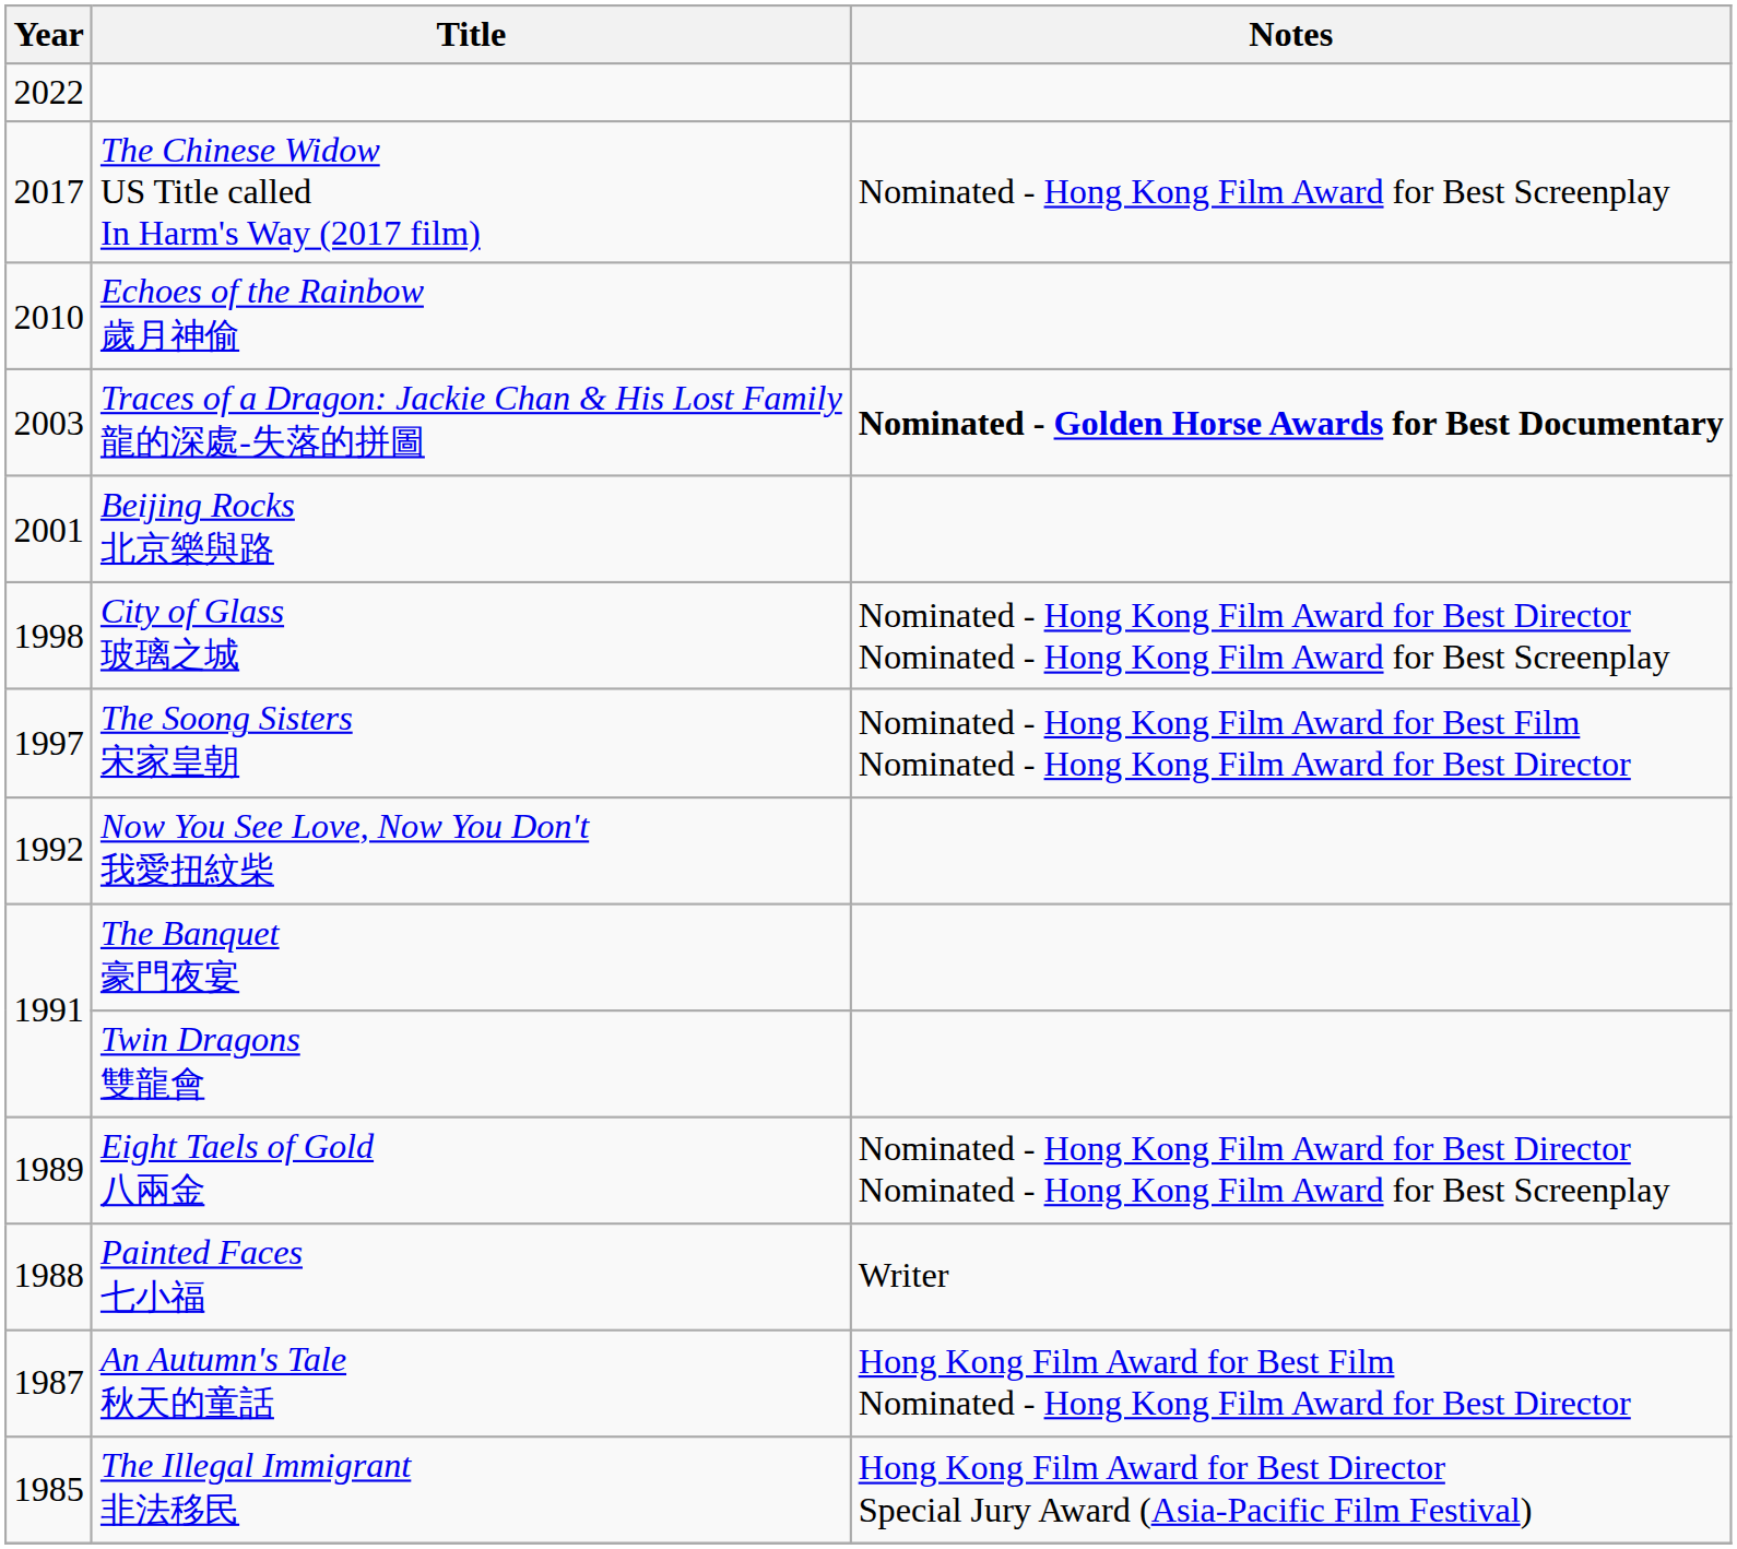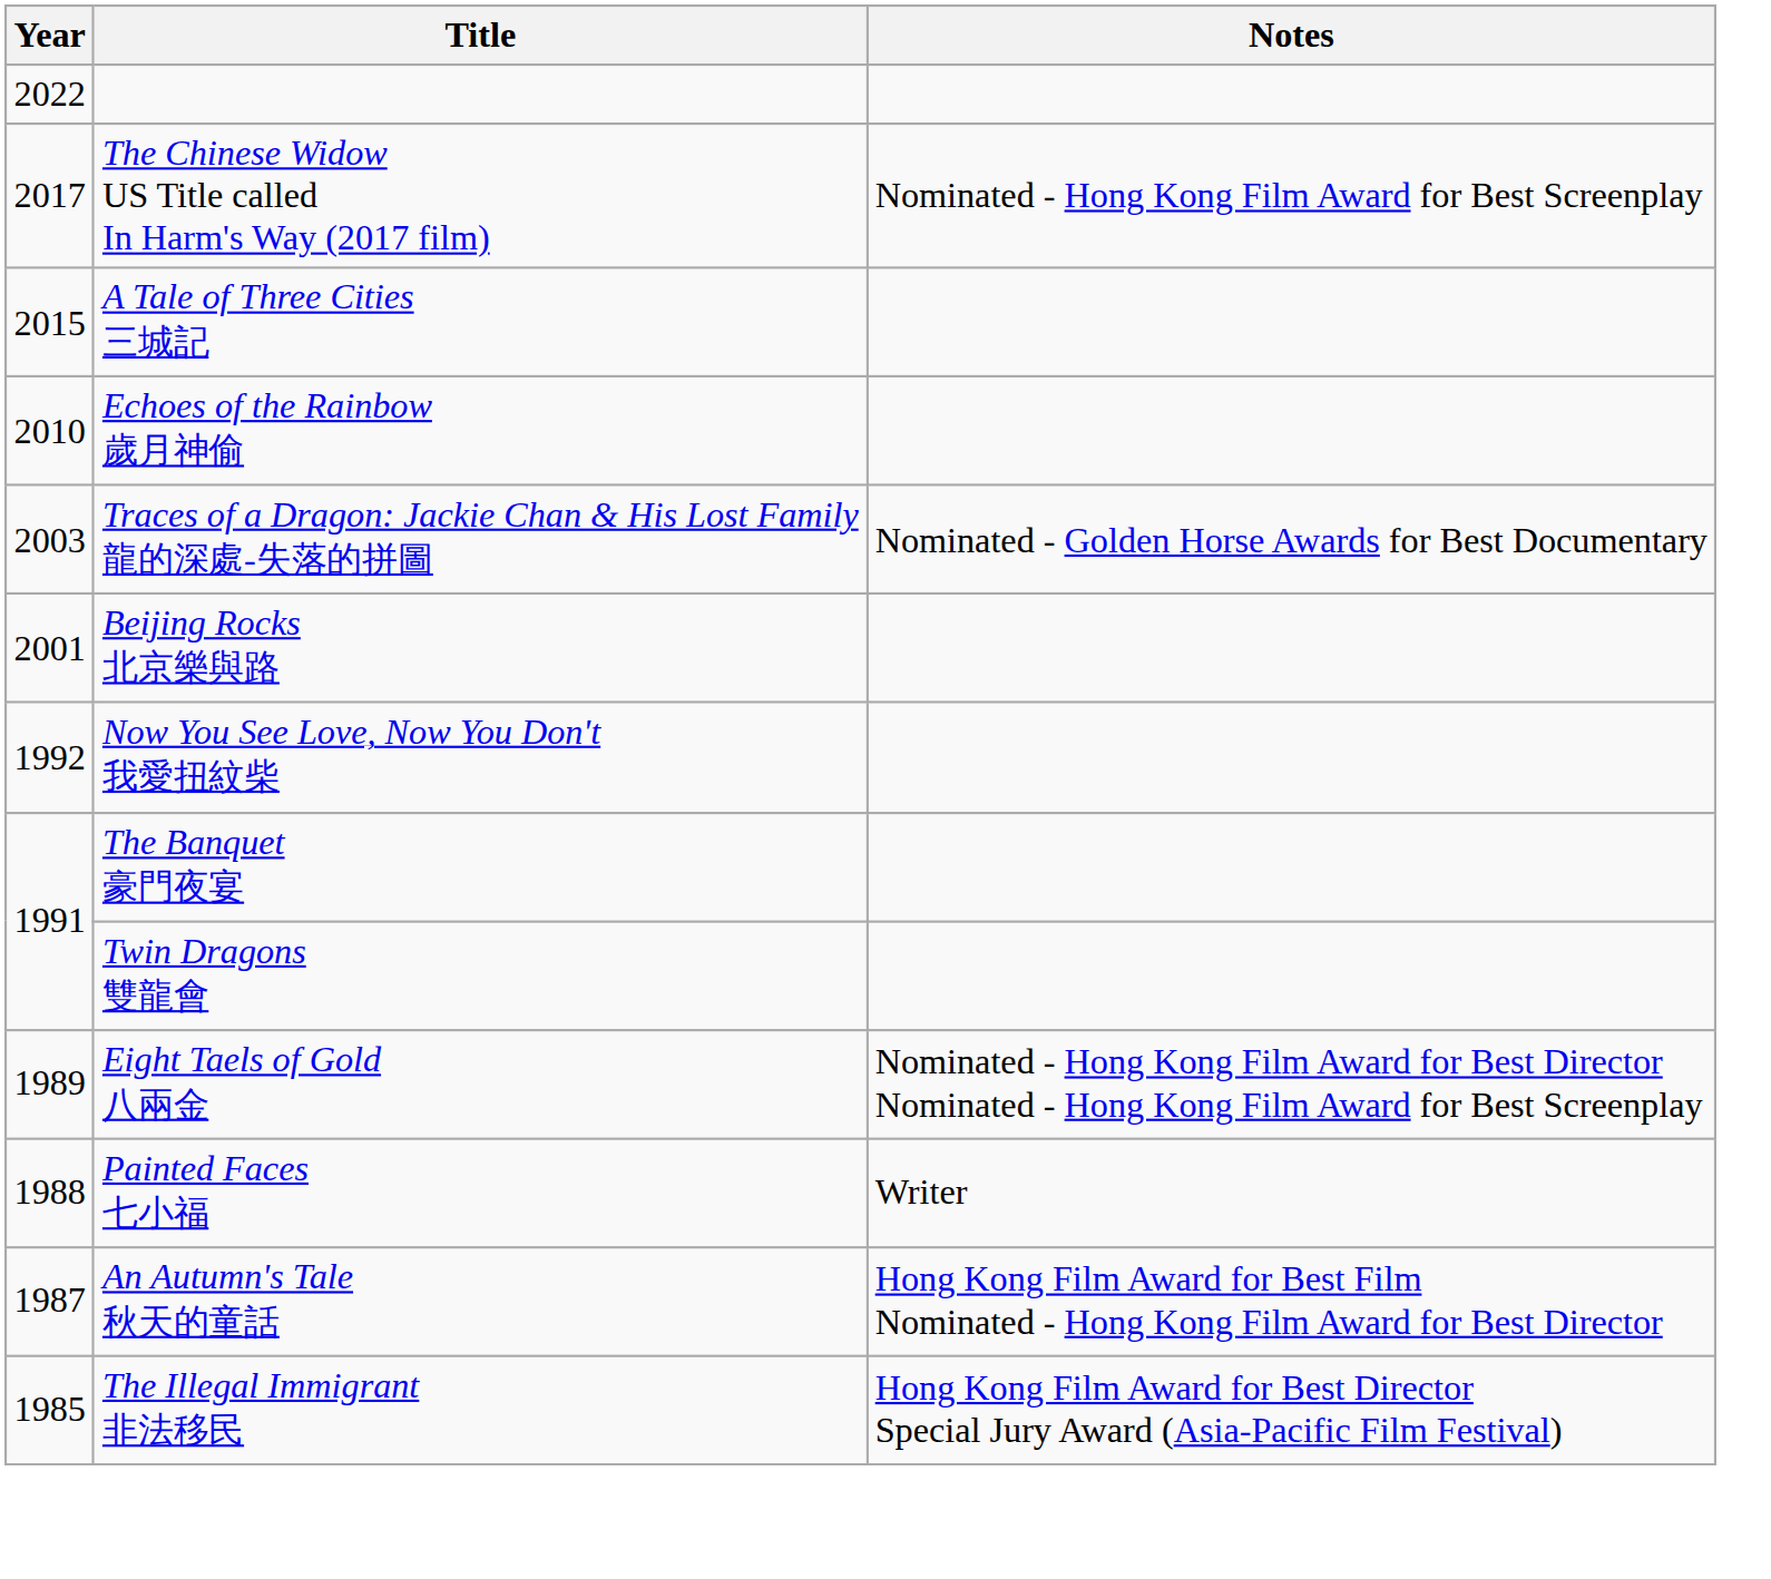 <table class="wikitable" style="font-size: 95%;">
 <tr>
 <th>Year</th>
 <th>Title</th>
 <th>Notes</th>
 </tr>
 <tr>
 <td>2022</td>
 <td></td>
 <td></td>
 </tr>
 <tr>
 <td>2017</td>
 <td><em><a href='#'>The Chinese Widow</a></em><br>US Title called <br><a href='#'>In Harm's Way (2017 film)</a></td>
 <td>Nominated - <a href='#'>Hong Kong Film Award</a> for Best Screenplay</td>
 </tr>
 <tr>
+<td>2015</td>
+<td><em><a href='#'>A Tale of Three Cities</a></em><br><a href='#'>三城記</a></td>
+<td></td>
+</tr>
+<tr>
 <td>2010</td>
 <td><em><a href='#'>Echoes of the Rainbow</a></em><br><a href='#'>歲月神偷</a></td>
 <td></td>
 </tr>
 <tr>
 <td>2003</td>
 <td><em><a href='#'>Traces of a Dragon: Jackie Chan & His Lost Family</a></em><br><a href='#'>龍的深處-失落的拼圖</a></td>
-<td><strong>Nominated - <a href='#'>Golden Horse Awards</a> for Best Documentary</strong></td>
+<td>Nominated - <a href='#'>Golden Horse Awards</a> for Best Documentary</td>
 </tr>
 <tr>
 <td>2001</td>
 <td><em><a href='#'>Beijing Rocks</a></em><br><a href='#'>北京樂與路</a></td>
 <td></td>
-</tr>
-<tr>
-<td>1998</td>
-<td><em><a href='#'>City of Glass</a></em><br><a href='#'>玻璃之城</a></td>
-<td>Nominated - <a href='#'>Hong Kong Film Award for Best Director</a><br>Nominated - <a href='#'>Hong Kong Film Award</a> for Best Screenplay</td>
-</tr>
-<tr>
-<td>1997</td>
-<td><em><a href='#'>The Soong Sisters</a></em><br><a href='#'>宋家皇朝</a></td>
-<td>Nominated - <a href='#'>Hong Kong Film Award for Best Film</a><br>Nominated - <a href='#'>Hong Kong Film Award for Best Director</a></td>
 </tr>
 <tr>
 <td>1992</td>
 <td><em><a href='#'>Now You See Love, Now You Don't</a></em><br><a href='#'>我愛扭紋柴</a></td>
 <td></td>
 </tr>
 <tr>
 <td rowspan="2">1991</td>
 <td><em><a href='#'>The Banquet</a></em><br><a href='#'>豪門夜宴</a></td>
 <td></td>
 </tr>
 <tr>
 <td><em><a href='#'>Twin Dragons</a></em><br><a href='#'>雙龍會</a></td>
 <td></td>
 </tr>
 <tr>
 <td>1989</td>
 <td><em><a href='#'>Eight Taels of Gold</a></em><br><a href='#'>八兩金</a></td>
 <td>Nominated - <a href='#'>Hong Kong Film Award for Best Director</a><br>Nominated - <a href='#'>Hong Kong Film Award</a> for Best Screenplay</td>
 </tr>
 <tr>
 <td>1988</td>
 <td><em><a href='#'>Painted Faces</a></em><br><a href='#'>七小福</a></td>
 <td>Writer</td>
 </tr>
 <tr>
 <td>1987</td>
 <td><em><a href='#'>An Autumn's Tale</a></em><br><a href='#'>秋天的童話</a></td>
 <td><a href='#'>Hong Kong Film Award for Best Film</a><br>Nominated - <a href='#'>Hong Kong Film Award for Best Director</a></td>
 </tr>
 <tr>
 <td>1985</td>
 <td><em><a href='#'>The Illegal Immigrant</a></em><br><a href='#'>非法移民</a></td>
 <td><a href='#'>Hong Kong Film Award for Best Director</a><br>Special Jury Award (<a href='#'>Asia-Pacific Film Festival</a>)</td>
 </tr>
 <tr>
 </tr>
 </table>
